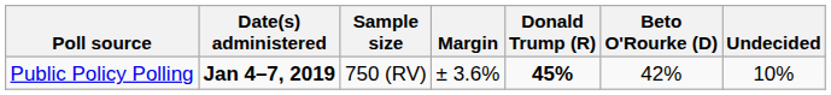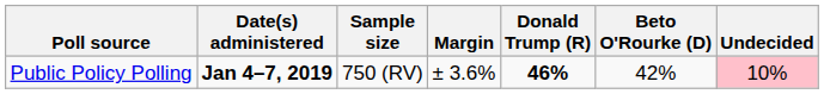 <table class="wikitable" style="font-size:90%;text-align:center;">
 <tr valign=bottom style="font-size:90%;">
 <th>Poll source</th>
 <th>Date(s)<br>administered</th>
 <th>Sample<br>size</th>
 <th>Margin<br></th>
 <th>Donald<br>Trump (R)</th>
 <th>Beto<br>O'Rourke (D)</th>
 <th>Undecided</th>
 </tr>
 <tr>
 <td style="text-align:left;"><a href='#'>Public Policy Polling</a></td>
 <td><strong>Jan 4–7, 2019</strong></td>
 <td>750 (RV)</td>
 <td>± 3.6%</td>
-<td><strong>45%</strong></td>
+<td><strong>46%</strong></td>
 <td>42%</td>
-<td>10%</td>
+<td style="background: pink;">10%</td>
 </tr>
 </table>
